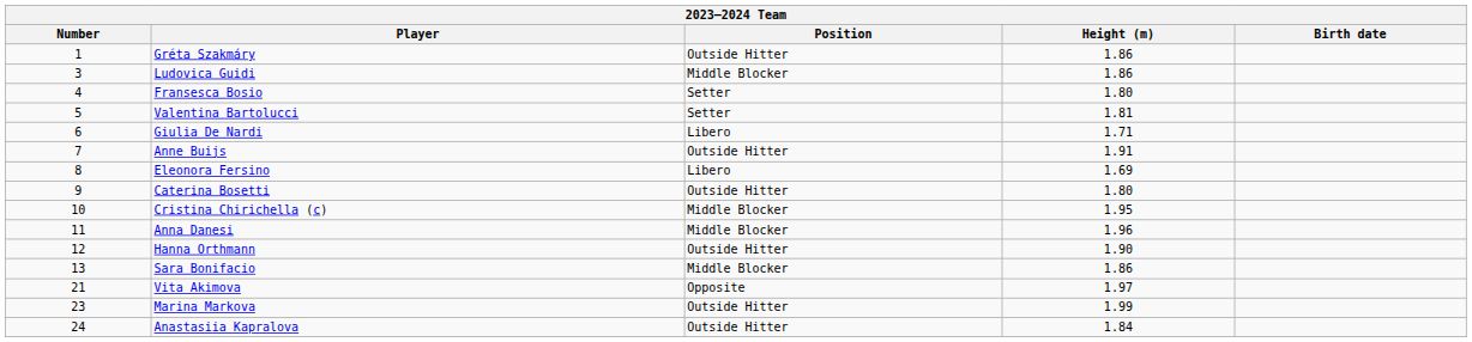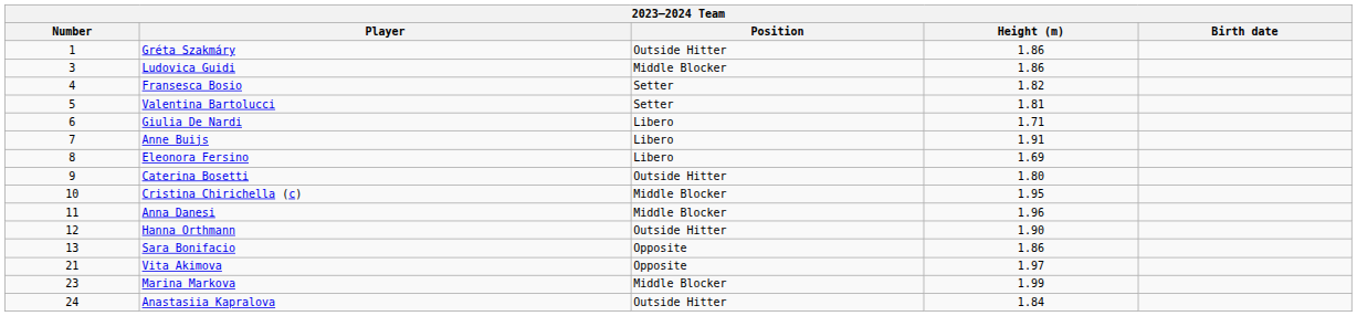 <table class="wikitable collapsible collapsed" style="width:100%;">
 <tr>
 <th colspan=6><strong>2023–2024 Team</strong></th>
 </tr>
 <tr>
 <th>Number</th>
 <th>Player</th>
 <th>Position</th>
 <th>Height (m)</th>
 <th>Birth date</th>
 </tr>
 <tr>
 <td align=center>1</td>
 <td> <a href='#'>Gréta Szakmáry</a></td>
 <td>Outside Hitter</td>
 <td align=center>1.86</td>
 <td></td>
 </tr>
 <tr>
 <td align=center>3</td>
 <td> <a href='#'>Ludovica Guidi</a></td>
 <td>Middle Blocker</td>
 <td align=center>1.86</td>
 <td></td>
 </tr>
 <tr>
 <td align=center>4</td>
 <td> <a href='#'>Fransesca Bosio</a></td>
 <td>Setter</td>
-<td align=center>1.80</td>
+<td align=center>1.82</td>
 <td></td>
 </tr>
 <tr>
 <td align=center>5</td>
 <td> <a href='#'>Valentina Bartolucci</a></td>
 <td>Setter</td>
 <td align=center>1.81</td>
 <td></td>
 </tr>
 <tr>
 <td align=center>6</td>
 <td> <a href='#'>Giulia De Nardi</a></td>
 <td>Libero</td>
 <td align=center>1.71</td>
 <td></td>
 </tr>
 <tr>
 <td align=center>7</td>
 <td> <a href='#'>Anne Buijs</a></td>
-<td>Outside Hitter</td>
+<td>Libero</td>
 <td align=center>1.91</td>
 <td></td>
 </tr>
 <tr>
 <td align=center>8</td>
 <td> <a href='#'>Eleonora Fersino</a></td>
 <td>Libero</td>
 <td align=center>1.69</td>
 <td></td>
 </tr>
 <tr>
 <td align=center>9</td>
 <td> <a href='#'>Caterina Bosetti</a></td>
 <td>Outside Hitter</td>
 <td align=center>1.80</td>
 <td></td>
 </tr>
 <tr>
 <td align=center>10</td>
 <td> <a href='#'>Cristina Chirichella</a> (<a href='#'>c</a>)</td>
 <td>Middle Blocker</td>
 <td align=center>1.95</td>
 <td></td>
 </tr>
 <tr>
 <td align=center>11</td>
 <td> <a href='#'>Anna Danesi</a></td>
 <td>Middle Blocker</td>
 <td align=center>1.96</td>
 <td></td>
 </tr>
 <tr>
 <td align="center">12</td>
 <td> <a href='#'>Hanna Orthmann</a></td>
 <td>Outside Hitter</td>
 <td align="center">1.90</td>
 <td></td>
 </tr>
 <tr>
 <td align="center">13</td>
 <td> <a href='#'>Sara Bonifacio</a></td>
-<td>Middle Blocker</td>
+<td>Opposite</td>
 <td align="center">1.86</td>
 <td></td>
 </tr>
 <tr>
 <td align="center">21</td>
 <td> <a href='#'>Vita Akimova</a></td>
 <td>Opposite</td>
 <td align="center">1.97</td>
 <td></td>
 </tr>
 <tr>
 <td align="center">23</td>
 <td> <a href='#'>Marina Markova</a></td>
-<td>Outside Hitter</td>
+<td>Middle Blocker</td>
 <td align="center">1.99</td>
 <td></td>
 </tr>
 <tr>
 <td align="center">24</td>
 <td> <a href='#'>Anastasiia Kapralova</a></td>
 <td>Outside Hitter</td>
 <td align="center">1.84</td>
 <td></td>
 </tr>
 </table>
